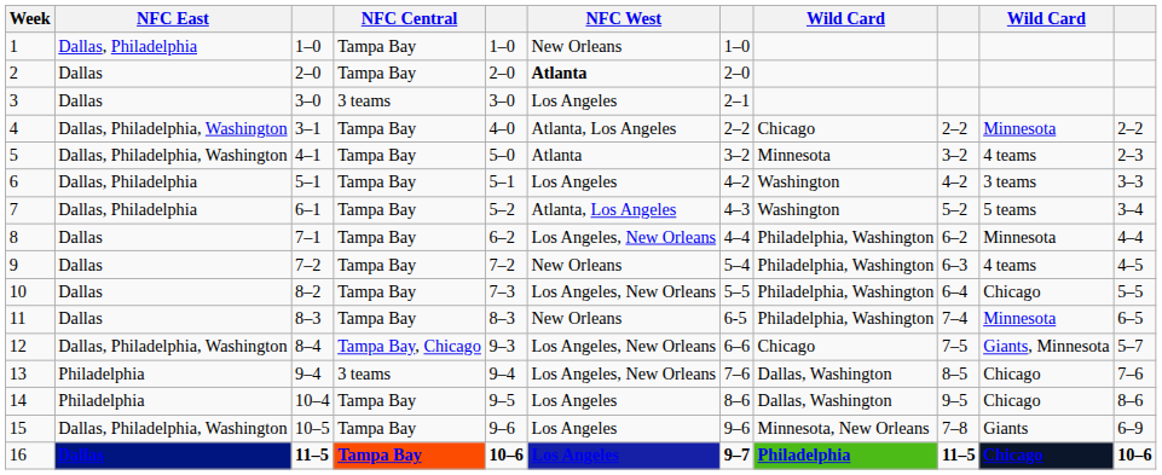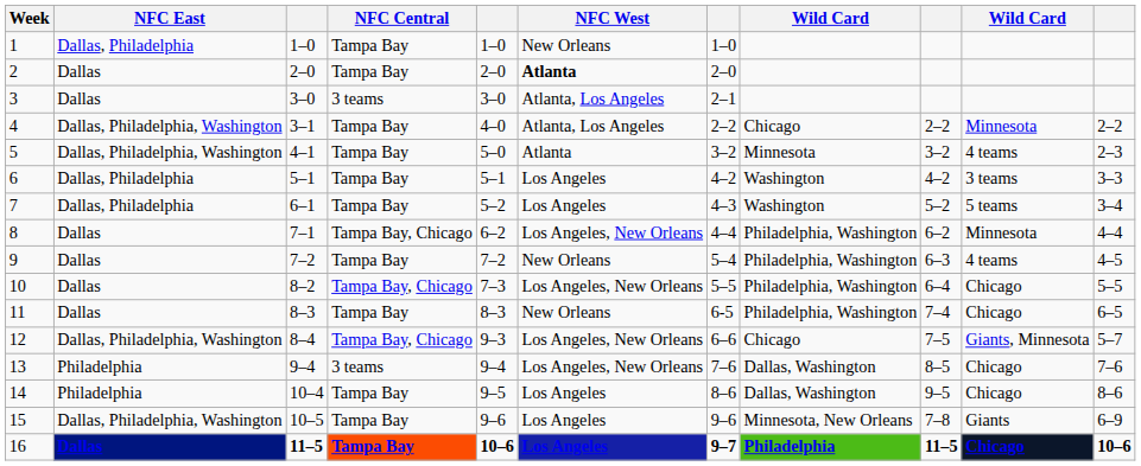 <table class="wikitable">
 <tr>
 <th>Week</th>
 <th><a href='#'>NFC East</a></th>
 <th></th>
 <th><a href='#'>NFC Central</a></th>
 <th></th>
 <th><a href='#'>NFC West</a></th>
 <th></th>
 <th><a href='#'>Wild Card</a></th>
 <th></th>
 <th><a href='#'>Wild Card</a></th>
 <th></th>
 </tr>
 <tr>
 <td>1</td>
 <td><a href='#'>Dallas</a>, <a href='#'>Philadelphia</a></td>
 <td>1–0</td>
 <td>Tampa Bay</td>
 <td>1–0</td>
 <td>New Orleans</td>
 <td>1–0</td>
 <td></td>
 <td></td>
 <td></td>
 <td></td>
 </tr>
 <tr>
 <td>2</td>
 <td>Dallas</td>
 <td>2–0</td>
 <td>Tampa Bay</td>
 <td>2–0</td>
 <td><strong>Atlanta</strong></td>
 <td>2–0</td>
 <td></td>
 <td></td>
 <td></td>
 <td></td>
 </tr>
 <tr>
 <td>3</td>
 <td>Dallas</td>
 <td>3–0</td>
 <td>3 teams</td>
 <td>3–0</td>
-<td>Los Angeles</td>
+<td>Atlanta, <a href='#'>Los Angeles</a></td>
 <td>2–1</td>
 <td></td>
 <td></td>
 <td></td>
 <td></td>
 </tr>
 <tr>
 <td>4</td>
 <td>Dallas, Philadelphia, <a href='#'>Washington</a></td>
 <td>3–1</td>
 <td>Tampa Bay</td>
 <td>4–0</td>
 <td>Atlanta, Los Angeles</td>
 <td>2–2</td>
 <td>Chicago</td>
 <td>2–2</td>
 <td><a href='#'>Minnesota</a></td>
 <td>2–2</td>
 </tr>
 <tr>
 <td>5</td>
 <td>Dallas, Philadelphia, Washington</td>
 <td>4–1</td>
 <td>Tampa Bay</td>
 <td>5–0</td>
 <td>Atlanta</td>
 <td>3–2</td>
 <td>Minnesota</td>
 <td>3–2</td>
 <td>4 teams</td>
 <td>2–3</td>
 </tr>
 <tr>
 <td>6</td>
 <td>Dallas, Philadelphia</td>
 <td>5–1</td>
 <td>Tampa Bay</td>
 <td>5–1</td>
 <td>Los Angeles</td>
 <td>4–2</td>
 <td>Washington</td>
 <td>4–2</td>
 <td>3 teams</td>
 <td>3–3</td>
 </tr>
 <tr>
 <td>7</td>
 <td>Dallas, Philadelphia</td>
 <td>6–1</td>
 <td>Tampa Bay</td>
 <td>5–2</td>
-<td>Atlanta, <a href='#'>Los Angeles</a></td>
+<td>Los Angeles</td>
 <td>4–3</td>
 <td>Washington</td>
 <td>5–2</td>
 <td>5 teams</td>
 <td>3–4</td>
 </tr>
 <tr>
 <td>8</td>
 <td>Dallas</td>
 <td>7–1</td>
-<td>Tampa Bay</td>
+<td>Tampa Bay, Chicago</td>
 <td>6–2</td>
 <td>Los Angeles, <a href='#'>New Orleans</a></td>
 <td>4–4</td>
 <td>Philadelphia, Washington</td>
 <td>6–2</td>
 <td>Minnesota</td>
 <td>4–4</td>
 </tr>
 <tr>
 <td>9</td>
 <td>Dallas</td>
 <td>7–2</td>
 <td>Tampa Bay</td>
 <td>7–2</td>
 <td>New Orleans</td>
 <td>5–4</td>
 <td>Philadelphia, Washington</td>
 <td>6–3</td>
 <td>4 teams</td>
 <td>4–5</td>
 </tr>
 <tr>
 <td>10</td>
 <td>Dallas</td>
 <td>8–2</td>
-<td>Tampa Bay</td>
+<td><a href='#'>Tampa Bay</a>, <a href='#'>Chicago</a></td>
 <td>7–3</td>
 <td>Los Angeles, New Orleans</td>
 <td>5–5</td>
 <td>Philadelphia, Washington</td>
 <td>6–4</td>
 <td>Chicago</td>
 <td>5–5</td>
 </tr>
 <tr>
 <td>11</td>
 <td>Dallas</td>
 <td>8–3</td>
 <td>Tampa Bay</td>
 <td>8–3</td>
 <td>New Orleans</td>
 <td>6-5</td>
 <td>Philadelphia, Washington</td>
 <td>7–4</td>
-<td><a href='#'>Minnesota</a></td>
+<td>Chicago</td>
 <td>6–5</td>
 </tr>
 <tr>
 <td>12</td>
 <td>Dallas, Philadelphia, Washington</td>
 <td>8–4</td>
 <td><a href='#'>Tampa Bay</a>, <a href='#'>Chicago</a></td>
 <td>9–3</td>
 <td>Los Angeles, New Orleans</td>
 <td>6–6</td>
 <td>Chicago</td>
 <td>7–5</td>
 <td><a href='#'>Giants</a>, Minnesota</td>
 <td>5–7</td>
 </tr>
 <tr>
 <td>13</td>
 <td>Philadelphia</td>
 <td>9–4</td>
 <td>3 teams</td>
 <td>9–4</td>
 <td>Los Angeles, New Orleans</td>
 <td>7–6</td>
 <td>Dallas, Washington</td>
 <td>8–5</td>
 <td>Chicago</td>
 <td>7–6</td>
 </tr>
 <tr>
 <td>14</td>
 <td>Philadelphia</td>
 <td>10–4</td>
 <td>Tampa Bay</td>
 <td>9–5</td>
 <td>Los Angeles</td>
 <td>8–6</td>
 <td>Dallas, Washington</td>
 <td>9–5</td>
 <td>Chicago</td>
 <td>8–6</td>
 </tr>
 <tr>
 <td>15</td>
 <td>Dallas, Philadelphia, Washington</td>
 <td>10–5</td>
 <td>Tampa Bay</td>
 <td>9–6</td>
 <td>Los Angeles</td>
 <td>9–6</td>
 <td>Minnesota, New Orleans</td>
 <td>7–8</td>
 <td>Giants</td>
 <td>6–9</td>
 </tr>
 <tr>
 <td>16</td>
 <td bgcolor="#00157F"><strong><a href='#'><span>Dallas</span></a></strong></td>
 <td><strong>11–5</strong></td>
 <td bgcolor="#FC4C02"><strong><a href='#'><span>Tampa Bay</span></a></strong></td>
 <td><strong>10–6</strong></td>
 <td bgcolor="#1520A6"><strong><a href='#'><span>Los Angeles</span></a></strong></td>
 <td><strong>9–7</strong></td>
 <td bgcolor="#4CBB17"><strong><a href='#'><span>Philadelphia</span></a></strong></td>
 <td><strong>11–5</strong></td>
 <td bgcolor="#0B162A"><strong><a href='#'><span>Chicago</span></a></strong></td>
 <td><strong>10–6</strong></td>
 </tr>
 </table>
